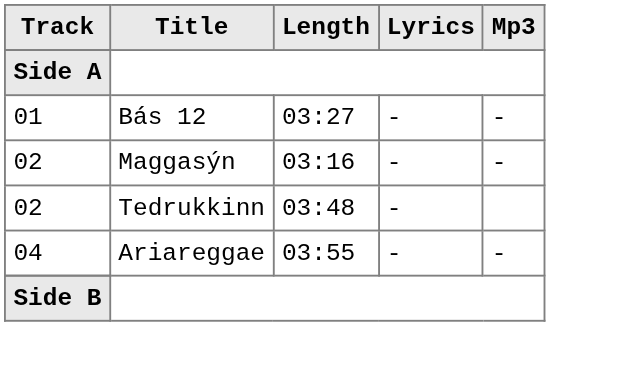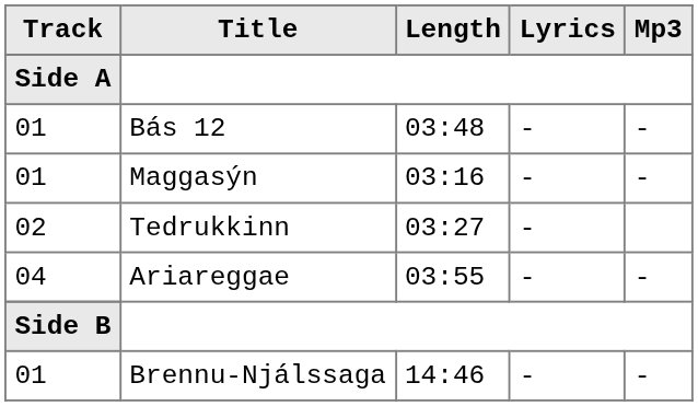 <table class="toccolours" border="1" cellpadding="4" style="border-collapse:collapse">
 <tr style="background-color:#e9e9e9" |>
 <th>Track</th>
 <th>Title</th>
 <th>Length</th>
 <th>Lyrics</th>
 <th>Mp3</th>
 </tr>
 <tr>
 </tr>
 <tr style="background-color:#e9e9e9" |>
 <th>Side A</th>
 </tr>
 <tr>
 <td>01</td>
 <td>Bás 12</td>
-<td>03:27</td>
+<td>03:48</td>
 <td>-</td>
 <td>-</td>
 </tr>
 <tr>
-<td>02</td>
+<td>01</td>
 <td>Maggasýn</td>
 <td>03:16</td>
 <td>-</td>
 <td>-</td>
 </tr>
 <tr>
 <td>02</td>
 <td>Tedrukkinn</td>
-<td>03:48</td>
+<td>03:27</td>
 <td>-</td>
 <td></td>
 </tr>
 <tr>
 <td>04</td>
 <td>Ariareggae</td>
 <td>03:55</td>
 <td>-</td>
 <td>-</td>
 </tr>
 <tr>
 </tr>
 <tr style="background-color:#e9e9e9" |>
 <th>Side B</th>
 </tr>
+<tr>
+<td>01</td>
+<td>Brennu-Njálssaga</td>
+<td>14:46</td>
+<td>-</td>
+<td>-</td>
+</tr>
 </table>
